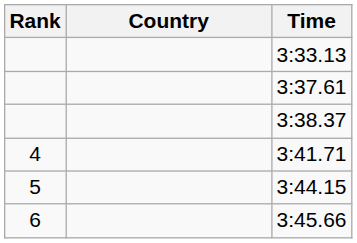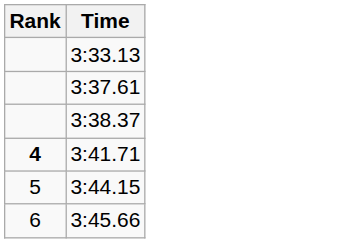 <table class="wikitable" style="text-align:center">
 <tr>
 <th>Rank</th>
-<th width=150>Country</th>
 <th width=5em>Time</th>
 </tr>
 <tr>
 <td></td>
-<td align=left></td>
 <td>3:33.13</td>
 </tr>
 <tr>
 <td></td>
-<td align=left></td>
 <td>3:37.61</td>
 </tr>
 <tr>
 <td></td>
-<td align=left></td>
 <td>3:38.37</td>
 </tr>
 <tr>
-<td>4</td>
-<td align=left></td>
+<td><strong>4</strong></td>
 <td>3:41.71</td>
 </tr>
 <tr>
 <td>5</td>
-<td align=left></td>
 <td>3:44.15</td>
 </tr>
 <tr>
 <td>6</td>
-<td align=left></td>
 <td>3:45.66</td>
 </tr>
 </table>
